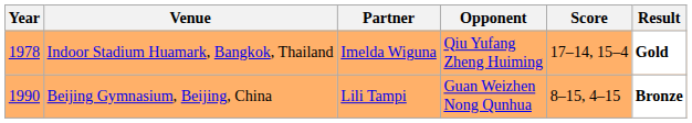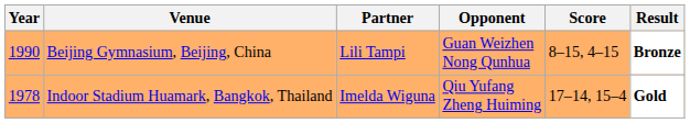 <table class="sortable wikitable" style="font-size: 90%;">
 <tr>
 <th>Year</th>
 <th>Venue</th>
 <th>Partner</th>
 <th>Opponent</th>
 <th>Score</th>
 <th>Result</th>
 </tr>
 <tr style="background:#FFB069">
+<td align="center"><a href='#'>1990</a></td>
+<td align="left"><a href='#'>Beijing Gymnasium</a>, <a href='#'>Beijing</a>, China</td>
+<td align="left"> <a href='#'>Lili Tampi</a></td>
+<td align="left"> <a href='#'>Guan Weizhen</a><br> <a href='#'>Nong Qunhua</a></td>
+<td align="left">8–15, 4–15</td>
+<td style="text-align:left; background:white"> <strong>Bronze</strong></td>
+</tr>
+<tr style="background:#FFB069">
 <td align="center"><a href='#'>1978</a></td>
 <td align="left"><a href='#'>Indoor Stadium Huamark</a>, <a href='#'>Bangkok</a>, Thailand</td>
 <td align="left"> <a href='#'>Imelda Wiguna</a></td>
 <td align="left"> <a href='#'>Qiu Yufang</a><br> <a href='#'>Zheng Huiming</a></td>
 <td align="left">17–14, 15–4</td>
 <td style="text-align:left; background:white"> <strong>Gold</strong></td>
 </tr>
-<tr style="background:#FFB069">
-<td align="center"><a href='#'>1990</a></td>
-<td align="left"><a href='#'>Beijing Gymnasium</a>, <a href='#'>Beijing</a>, China</td>
-<td align="left"> <a href='#'>Lili Tampi</a></td>
-<td align="left"> <a href='#'>Guan Weizhen</a><br> <a href='#'>Nong Qunhua</a></td>
-<td align="left">8–15, 4–15</td>
-<td style="text-align:left; background:white"> <strong>Bronze</strong></td>
-</tr>
 </table>
